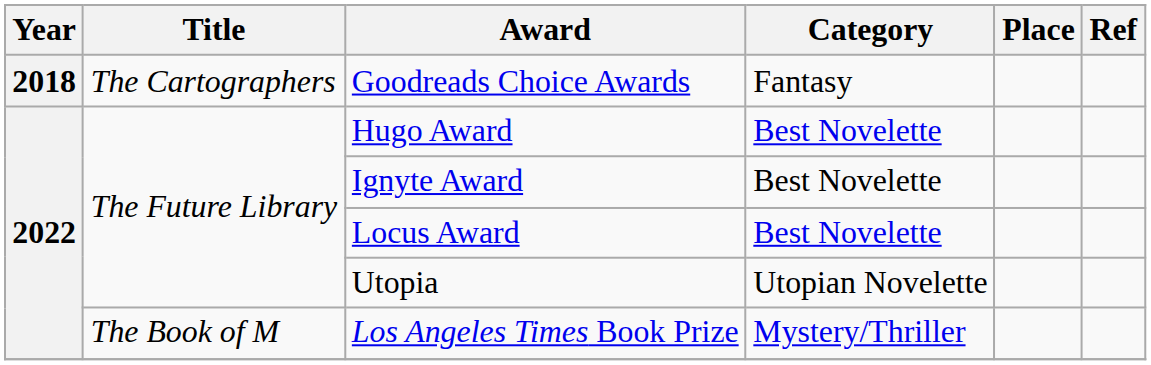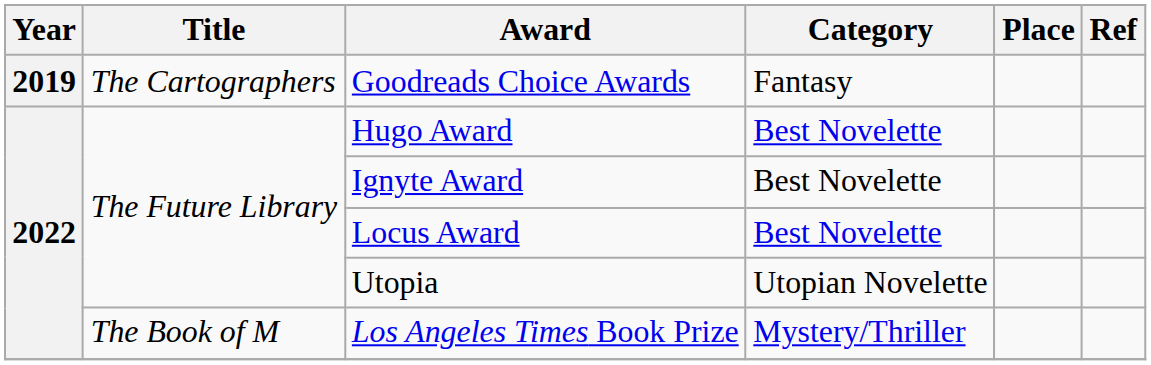 <table class="wikitable">
 <tr>
 <th>Year</th>
 <th>Title</th>
 <th>Award</th>
 <th>Category</th>
 <th>Place</th>
 <th>Ref</th>
 </tr>
 <tr>
-<th>2018</th>
+<th>2019</th>
 <td><em>The Cartographers</em></td>
 <td><a href='#'>Goodreads Choice Awards</a></td>
 <td>Fantasy</td>
 <td></td>
 <td></td>
 </tr>
 <tr>
 <th rowspan="5">2022</th>
 <td rowspan="4"><em>The Future Library</em></td>
 <td><a href='#'>Hugo Award</a></td>
 <td><a href='#'>Best Novelette</a></td>
 <td></td>
 <td></td>
 </tr>
 <tr>
 <td><a href='#'>Ignyte Award</a></td>
 <td>Best Novelette</td>
 <td></td>
 <td></td>
 </tr>
 <tr>
 <td><a href='#'>Locus Award</a></td>
 <td><a href='#'>Best Novelette</a></td>
 <td></td>
 <td></td>
 </tr>
 <tr>
 <td>Utopia</td>
 <td>Utopian Novelette</td>
 <td></td>
 <td></td>
 </tr>
 <tr>
 <td><em>The Book of M</em></td>
 <td><a href='#'><em>Los Angeles Times</em> Book Prize</a></td>
 <td><a href='#'>Mystery/Thriller</a></td>
 <td></td>
 <td></td>
 </tr>
 <tr>
 </tr>
 </table>
